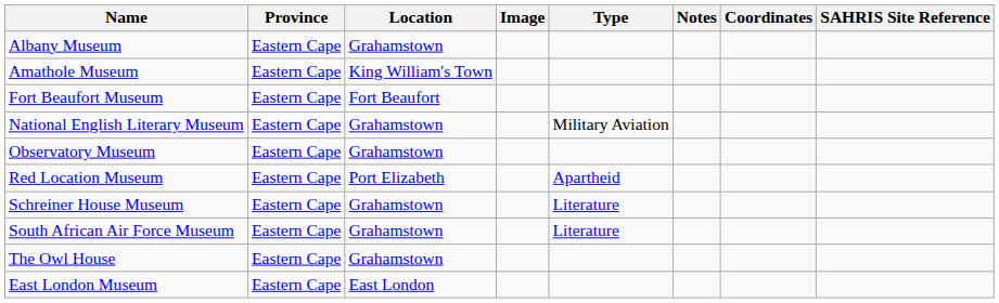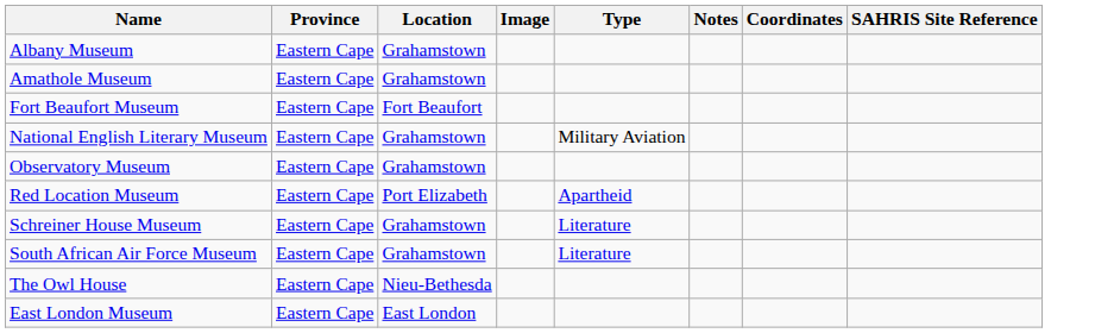 <table class="wikitable sortable">
 <tr>
 <th>Name</th>
 <th>Province</th>
 <th>Location</th>
 <th>Image</th>
 <th>Type</th>
 <th>Notes</th>
 <th>Coordinates</th>
 <th>SAHRIS Site Reference</th>
 </tr>
 <tr>
 <td><a href='#'>Albany Museum</a></td>
 <td><a href='#'>Eastern Cape</a></td>
 <td><a href='#'>Grahamstown</a></td>
 <td></td>
 <td></td>
 <td></td>
 <td></td>
 <td></td>
 </tr>
 <tr>
 <td><a href='#'>Amathole Museum</a></td>
 <td><a href='#'>Eastern Cape</a></td>
-<td><a href='#'>King William's Town</a></td>
+<td><a href='#'>Grahamstown</a></td>
 <td></td>
 <td></td>
 <td></td>
 <td></td>
 <td></td>
 </tr>
 <tr>
 <td><a href='#'>Fort Beaufort Museum</a></td>
 <td><a href='#'>Eastern Cape</a></td>
 <td><a href='#'>Fort Beaufort</a></td>
 <td></td>
 <td></td>
 <td></td>
 <td></td>
 <td></td>
 </tr>
 <tr>
 <td><a href='#'>National English Literary Museum</a></td>
 <td><a href='#'>Eastern Cape</a></td>
 <td><a href='#'>Grahamstown</a></td>
 <td></td>
 <td>Military Aviation</td>
 <td></td>
 <td></td>
 <td></td>
 </tr>
 <tr>
 <td><a href='#'>Observatory Museum</a></td>
 <td><a href='#'>Eastern Cape</a></td>
 <td><a href='#'>Grahamstown</a></td>
 <td></td>
 <td></td>
 <td></td>
 <td></td>
 <td></td>
 </tr>
 <tr>
 <td><a href='#'>Red Location Museum</a></td>
 <td><a href='#'>Eastern Cape</a></td>
 <td><a href='#'>Port Elizabeth</a></td>
 <td></td>
 <td><a href='#'>Apartheid</a></td>
 <td></td>
 <td></td>
 <td></td>
 </tr>
 <tr>
 <td><a href='#'>Schreiner House Museum</a></td>
 <td><a href='#'>Eastern Cape</a></td>
 <td><a href='#'>Grahamstown</a></td>
 <td></td>
 <td><a href='#'>Literature</a></td>
 <td></td>
 <td></td>
 <td></td>
 </tr>
 <tr>
 <td><a href='#'>South African Air Force Museum</a></td>
 <td><a href='#'>Eastern Cape</a></td>
 <td><a href='#'>Grahamstown</a></td>
 <td></td>
 <td><a href='#'>Literature</a></td>
 <td></td>
 <td></td>
 <td></td>
 </tr>
 <tr>
 <td><a href='#'>The Owl House</a></td>
 <td><a href='#'>Eastern Cape</a></td>
-<td><a href='#'>Grahamstown</a></td>
+<td><a href='#'>Nieu-Bethesda</a></td>
 <td></td>
 <td></td>
 <td></td>
 <td></td>
 <td></td>
 </tr>
 <tr>
 <td><a href='#'>East London Museum</a></td>
 <td><a href='#'>Eastern Cape</a></td>
 <td><a href='#'>East London</a></td>
 <td></td>
 <td></td>
 <td></td>
 <td></td>
 <td></td>
 </tr>
 </table>
